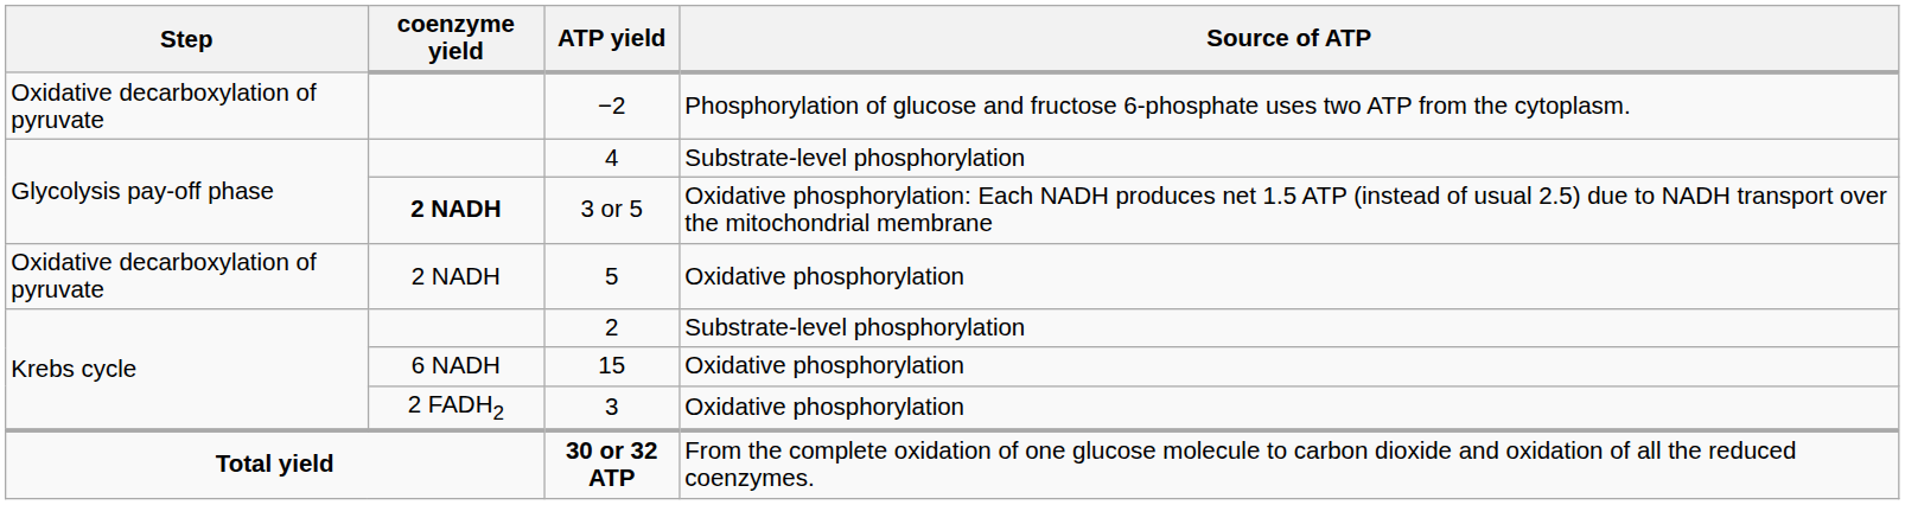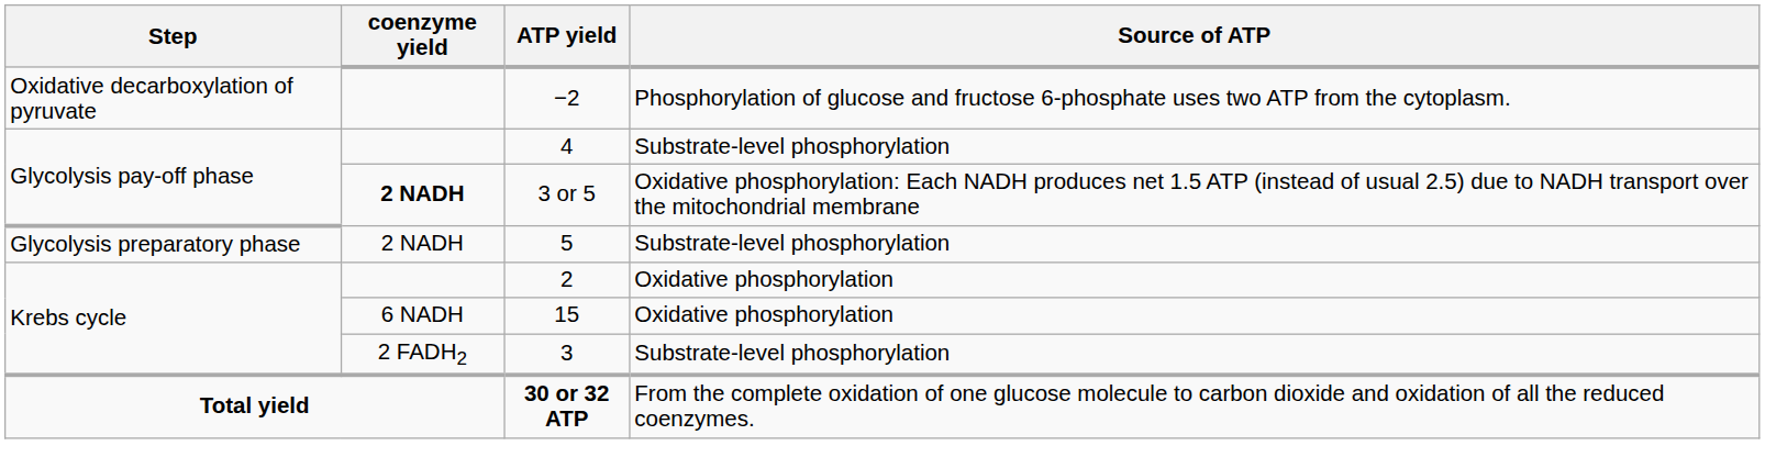 <table class="wikitable">
 <tr>
 <th>Step</th>
 <th>coenzyme yield</th>
 <th>ATP yield</th>
 <th>Source of ATP</th>
 </tr>
 <tr>
 <td>Oxidative decarboxylation of pyruvate</td>
 <td style="border-top:solid 3px #aaa;"></td>
 <td style="border-top:solid 3px #aaa; text-align:center;">−2</td>
 <td style="border-top:solid 3px #aaa;">Phosphorylation of glucose and fructose 6-phosphate uses two ATP from the cytoplasm.</td>
 </tr>
 <tr>
 <td rowspan="2">Glycolysis pay-off phase</td>
 <td></td>
 <td style="text-align:center;">4</td>
 <td>Substrate-level phosphorylation</td>
 </tr>
 <tr>
 <td style="text-align:center;"><strong>2 NADH</strong></td>
 <td style="text-align:center;">3 or 5</td>
 <td>Oxidative phosphorylation: Each NADH produces net 1.5 ATP (instead of usual 2.5) due to NADH transport over the mitochondrial membrane</td>
 </tr>
 <tr>
-<td>Oxidative decarboxylation of pyruvate</td>
+<td style="border-top:solid 3px #aaa;">Glycolysis preparatory phase</td>
 <td style="text-align:center;">2 NADH</td>
 <td style="text-align:center;">5</td>
-<td>Oxidative phosphorylation</td>
+<td>Substrate-level phosphorylation</td>
 </tr>
 <tr>
 <td rowspan="3">Krebs cycle</td>
 <td></td>
 <td style="text-align:center;">2</td>
-<td>Substrate-level phosphorylation</td>
+<td>Oxidative phosphorylation</td>
 </tr>
 <tr>
 <td style="text-align:center;">6 NADH</td>
 <td style="text-align:center;">15</td>
 <td>Oxidative phosphorylation</td>
 </tr>
 <tr>
 <td style="text-align:center;">2 FADH<sub>2</sub></td>
 <td style="text-align:center;">3</td>
-<td>Oxidative phosphorylation</td>
+<td>Substrate-level phosphorylation</td>
 </tr>
 <tr>
 <td colspan="2" style="border-top:solid 3px #aaa; text-align:center;"><strong>Total yield</strong></td>
 <td style="border-top:solid 3px #aaa; text-align:center;"><strong>30 or 32 ATP</strong></td>
 <td style="border-top:solid 3px #aaa;">From the complete oxidation of one glucose molecule to carbon dioxide and oxidation of all the reduced coenzymes.</td>
 </tr>
 </table>
